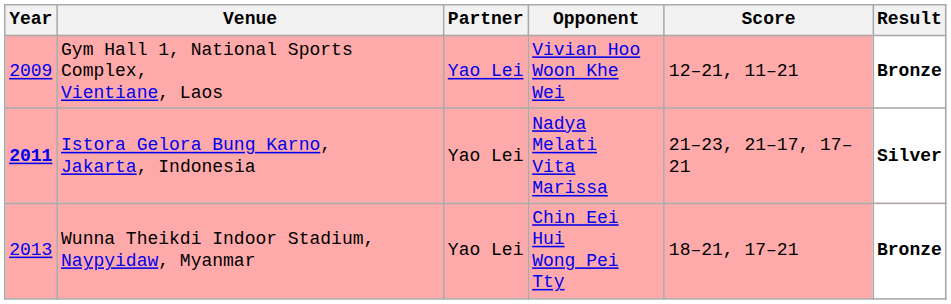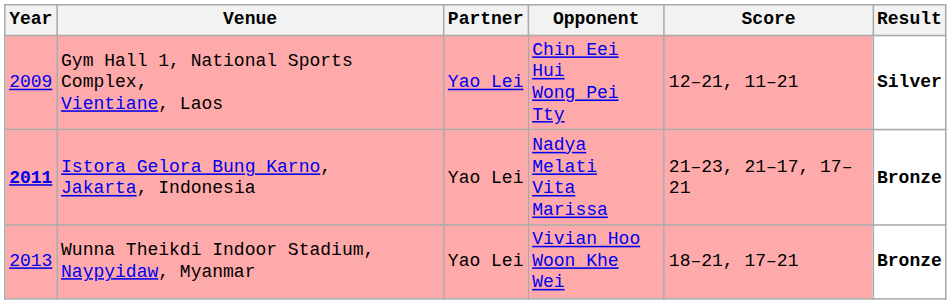 <table class="sortable wikitable" style="font-size: 90%;">
 <tr>
 <th>Year</th>
 <th>Venue</th>
 <th>Partner</th>
 <th>Opponent</th>
 <th>Score</th>
 <th>Result</th>
 </tr>
 <tr style="background:#FFAAAA">
 <td align="center"><a href='#'>2009</a></td>
 <td align="left">Gym Hall 1, National Sports Complex,<br><a href='#'>Vientiane</a>, Laos</td>
 <td align="left"> <a href='#'>Yao Lei</a></td>
-<td align="left"> <a href='#'>Vivian Hoo</a><br> <a href='#'>Woon Khe Wei</a></td>
+<td align="left"> <a href='#'>Chin Eei Hui</a><br> <a href='#'>Wong Pei Tty</a></td>
 <td align="left">12–21, 11–21</td>
-<td style="text-align:left; background:white"> <strong>Bronze</strong></td>
+<td style="text-align:left; background:white"> <strong>Silver</strong></td>
 </tr>
 <tr style="background:#FFAAAA">
 <td align="center"><strong><a href='#'>2011</a></strong></td>
 <td align="left"><a href='#'>Istora Gelora Bung Karno</a>,<br><a href='#'>Jakarta</a>, Indonesia</td>
 <td align="left"> Yao Lei</td>
 <td align="left"> <a href='#'>Nadya Melati</a><br> <a href='#'>Vita Marissa</a></td>
 <td align="left">21–23, 21–17, 17–21</td>
-<td style="text-align:left; background:white"> <strong>Silver</strong></td>
+<td style="text-align:left; background:white"> <strong>Bronze</strong></td>
 </tr>
 <tr style="background:#FFAAAA">
 <td align="center"><a href='#'>2013</a></td>
 <td align="left">Wunna Theikdi Indoor Stadium,<br><a href='#'>Naypyidaw</a>, Myanmar</td>
 <td align="left"> Yao Lei</td>
-<td align="left"> <a href='#'>Chin Eei Hui</a><br> <a href='#'>Wong Pei Tty</a></td>
+<td align="left"> <a href='#'>Vivian Hoo</a><br> <a href='#'>Woon Khe Wei</a></td>
 <td align="left">18–21, 17–21</td>
 <td style="text-align:left; background:white"> <strong>Bronze</strong></td>
 </tr>
 </table>
